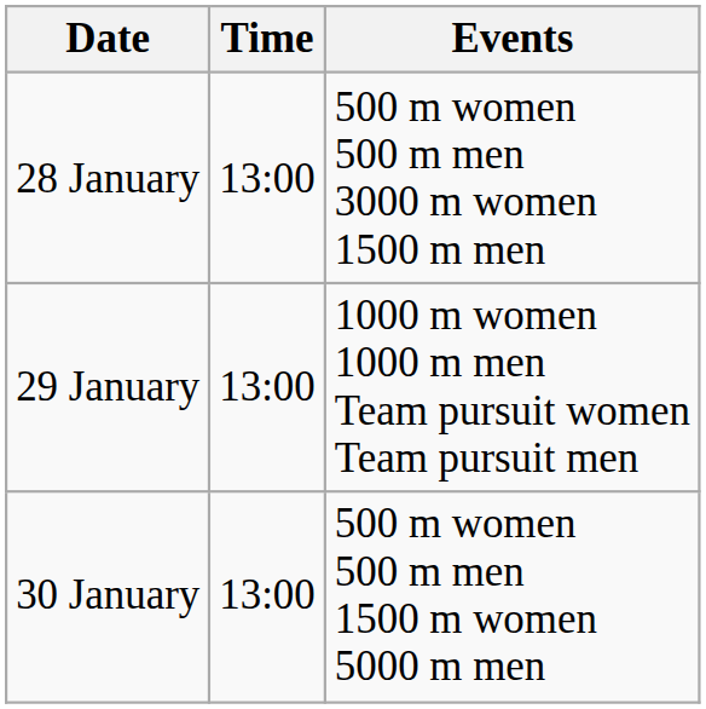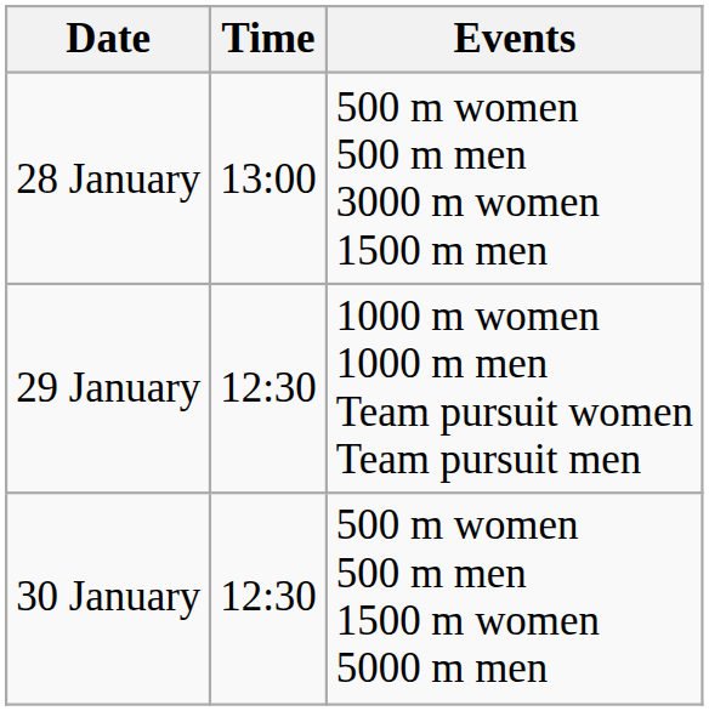 <table class="wikitable" border="1">
 <tr>
 <th>Date</th>
 <th>Time</th>
 <th>Events</th>
 </tr>
 <tr>
 <td>28 January</td>
 <td>13:00</td>
 <td>500 m women<br>500 m men<br>3000 m women<br>1500 m men</td>
 </tr>
 <tr>
 <td>29 January</td>
-<td>13:00</td>
+<td>12:30</td>
 <td>1000 m women<br>1000 m men<br>Team pursuit women<br>Team pursuit men</td>
 </tr>
 <tr>
 <td>30 January</td>
-<td>13:00</td>
+<td>12:30</td>
 <td>500 m women<br>500 m men<br>1500 m women<br>5000 m men</td>
 </tr>
 </table>
